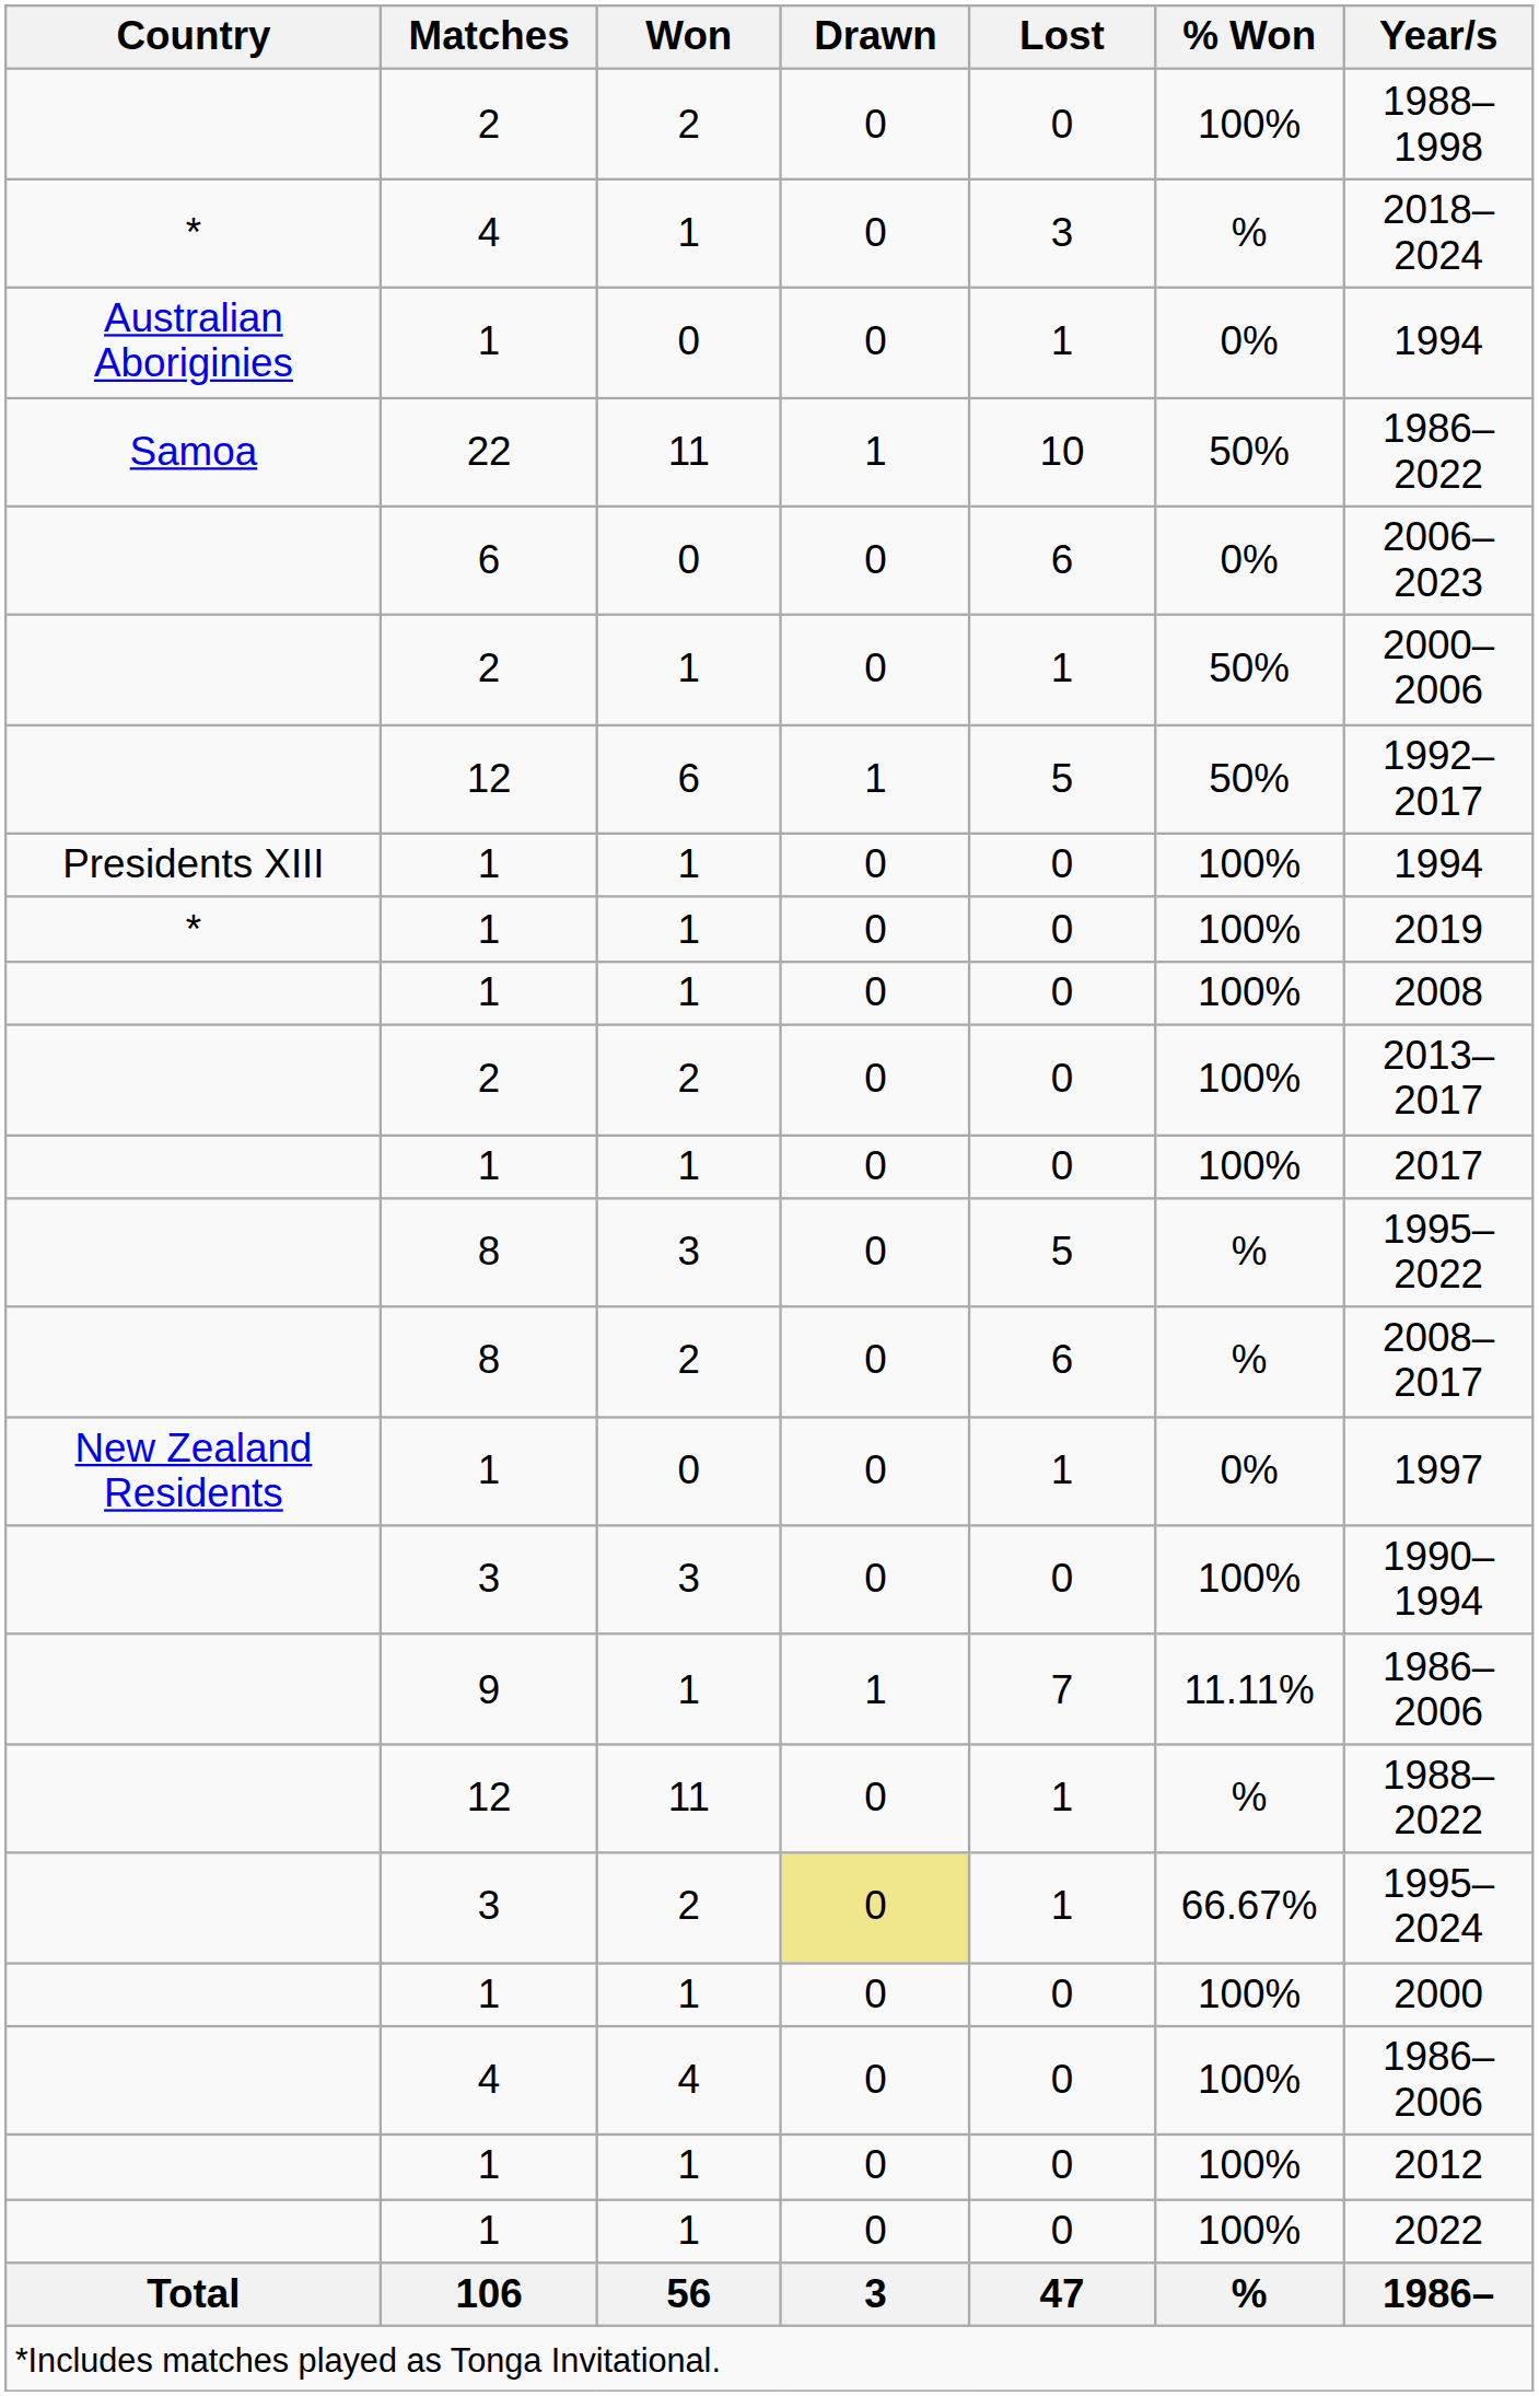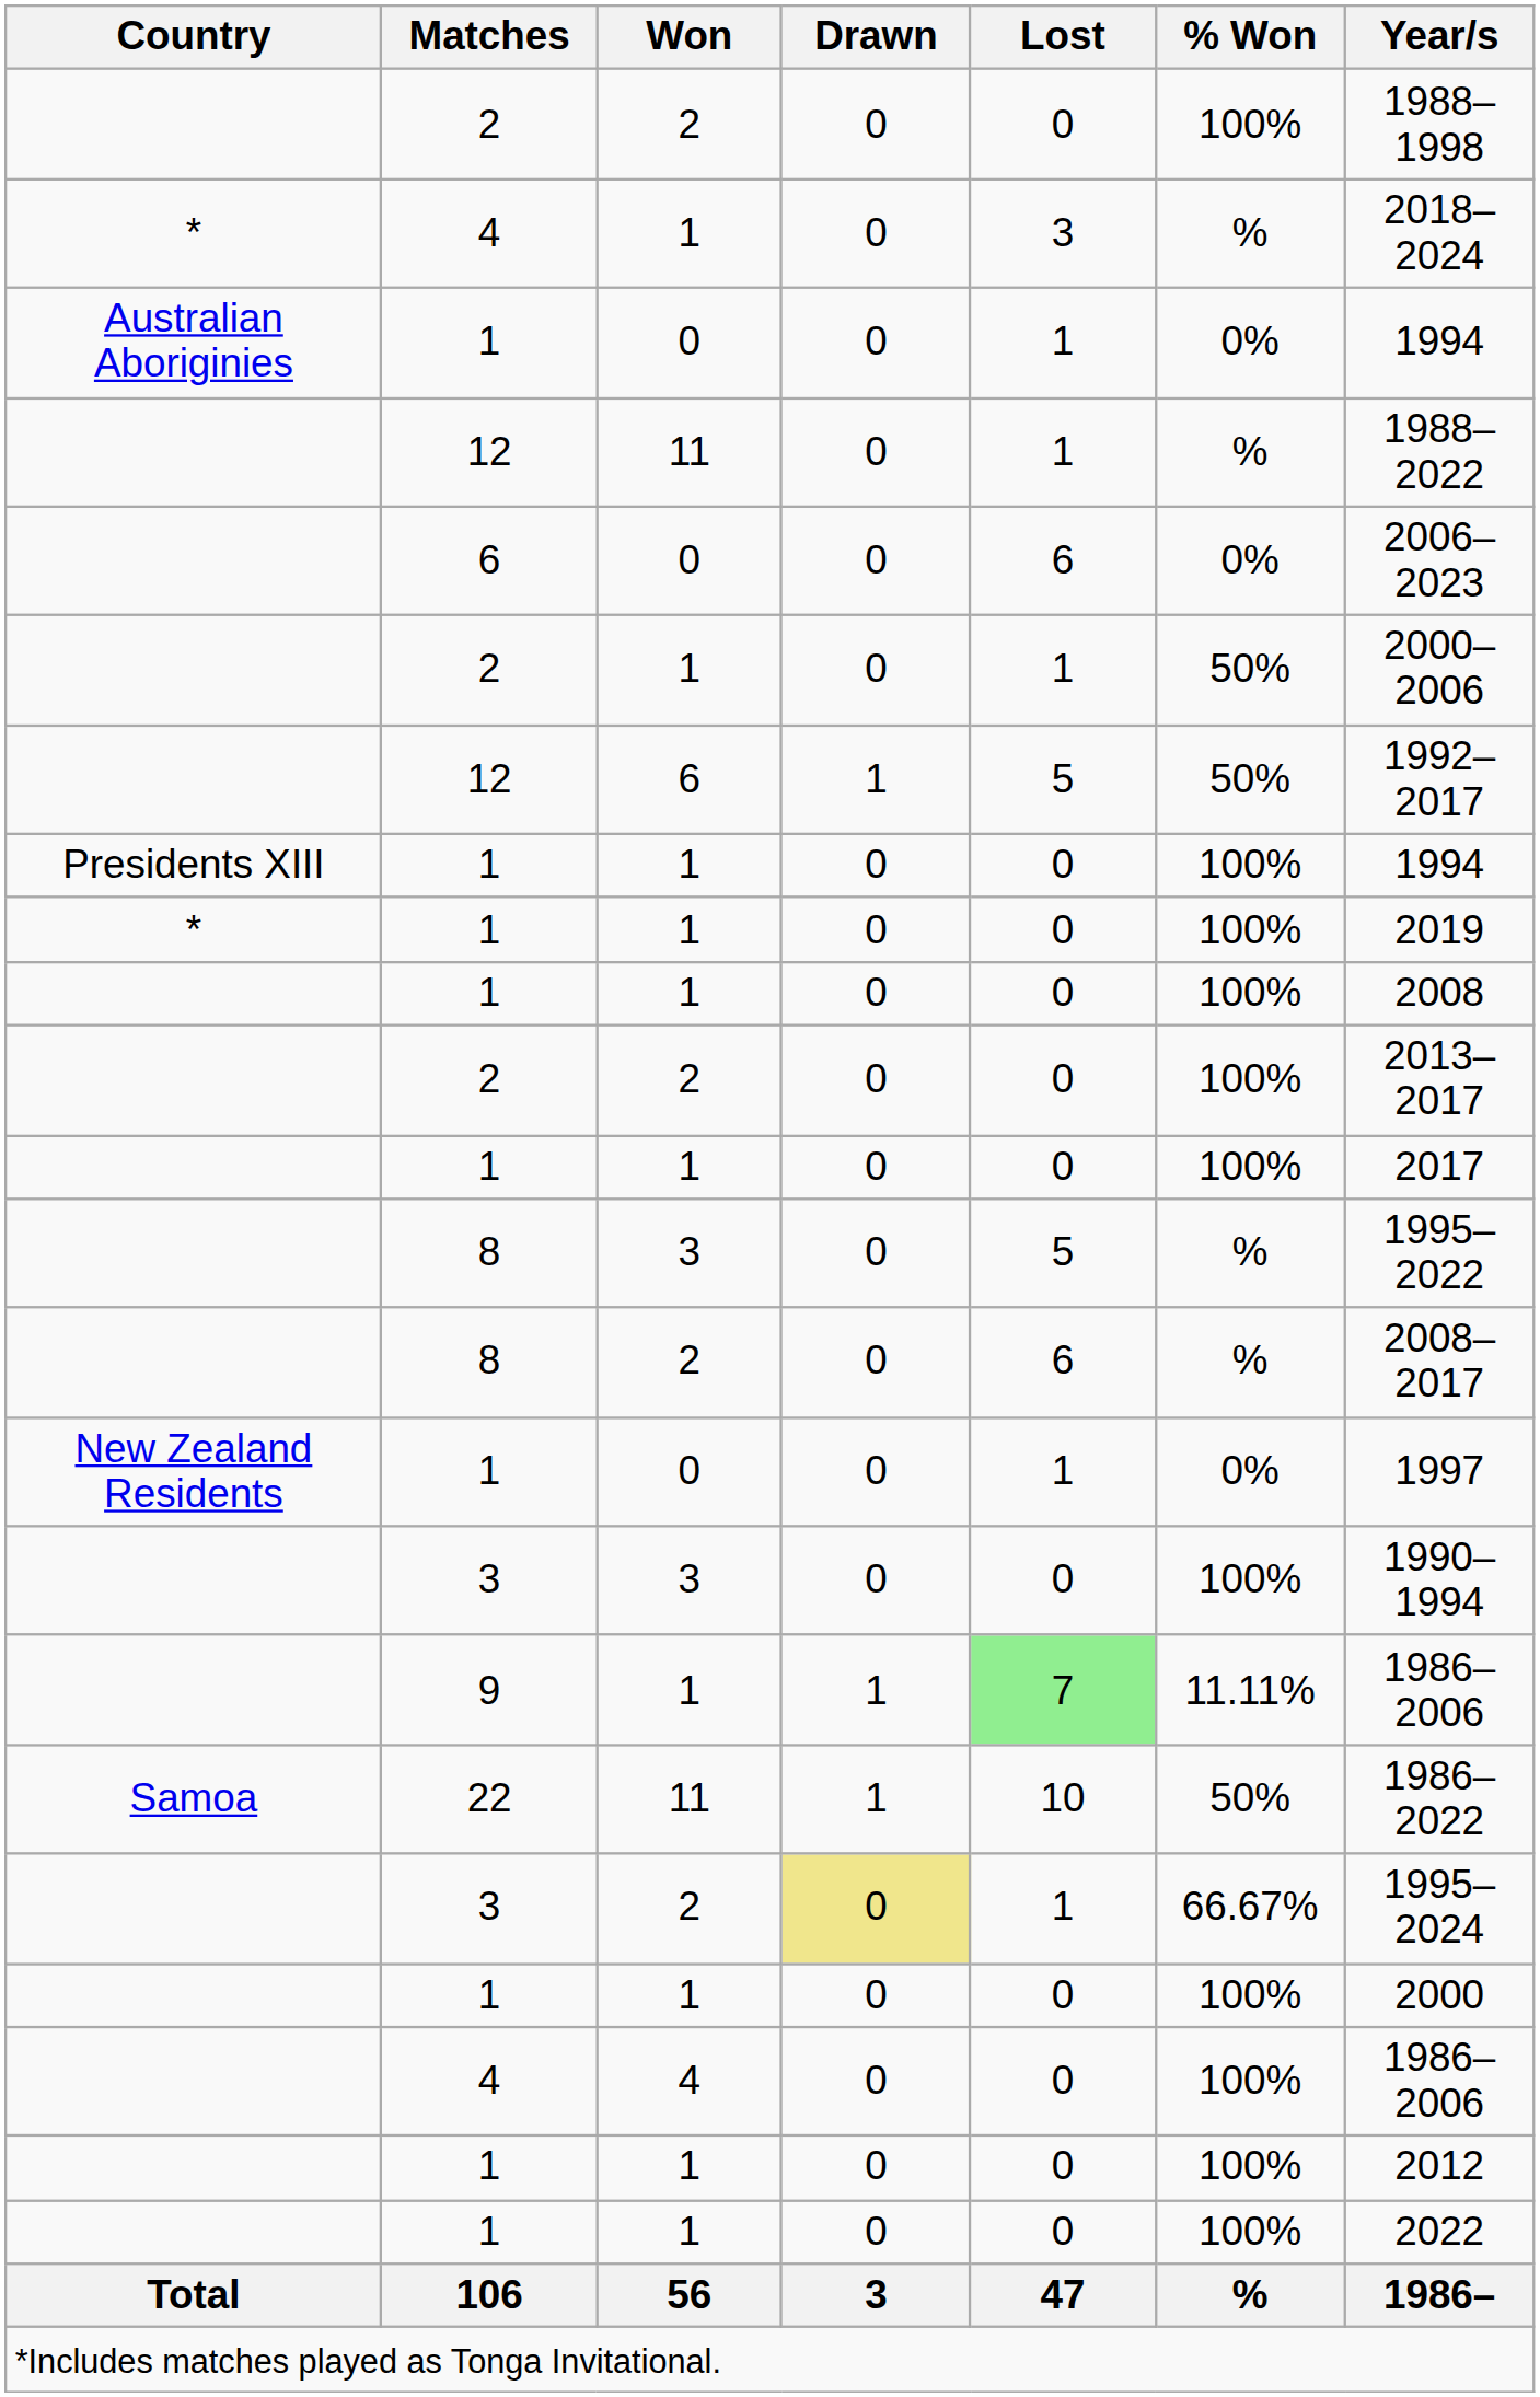 <table class="wikitable sortable" style="text-align:center">
 <tr>
 <th style="width:150px;">Country</th>
 <th width="80">Matches</th>
 <th width="70">Won</th>
 <th width="70">Drawn</th>
 <th width="70">Lost</th>
 <th width="70">% Won</th>
 <th width="70">Year/s</th>
 </tr>
 <tr>
 <td></td>
 <td>2</td>
 <td>2</td>
 <td>0</td>
 <td>0</td>
 <td>100%</td>
 <td>1988–1998</td>
 </tr>
 <tr>
 <td>*</td>
 <td>4</td>
 <td>1</td>
 <td>0</td>
 <td>3</td>
 <td>%</td>
 <td>2018–2024</td>
 </tr>
 <tr>
 <td> <a href='#'>Australian Aboriginies</a></td>
 <td>1</td>
 <td>0</td>
 <td>0</td>
 <td>1</td>
 <td>0%</td>
 <td>1994</td>
 </tr>
 <tr>
-<td><a href='#'>Samoa</a></td>
-<td>22</td>
+<td></td>
+<td>12</td>
 <td>11</td>
+<td>0</td>
 <td>1</td>
-<td>10</td>
-<td>50%</td>
-<td>1986–2022</td>
+<td>%</td>
+<td>1988–2022</td>
 </tr>
 <tr>
 <td></td>
 <td>6</td>
 <td>0</td>
 <td>0</td>
 <td>6</td>
 <td>0%</td>
 <td>2006–2023</td>
 </tr>
 <tr>
 <td></td>
 <td>2</td>
 <td>1</td>
 <td>0</td>
 <td>1</td>
 <td>50%</td>
 <td>2000–2006</td>
 </tr>
 <tr>
 <td></td>
 <td>12</td>
 <td>6</td>
 <td>1</td>
 <td>5</td>
 <td>50%</td>
 <td>1992–2017</td>
 </tr>
 <tr>
 <td> Presidents XIII</td>
 <td>1</td>
 <td>1</td>
 <td>0</td>
 <td>0</td>
 <td>100%</td>
 <td>1994</td>
 </tr>
 <tr>
 <td>*</td>
 <td>1</td>
 <td>1</td>
 <td>0</td>
 <td>0</td>
 <td>100%</td>
 <td>2019</td>
 </tr>
 <tr>
 <td></td>
 <td>1</td>
 <td>1</td>
 <td>0</td>
 <td>0</td>
 <td>100%</td>
 <td>2008</td>
 </tr>
 <tr>
 <td></td>
 <td>2</td>
 <td>2</td>
 <td>0</td>
 <td>0</td>
 <td>100%</td>
 <td>2013–2017</td>
 </tr>
 <tr>
 <td></td>
 <td>1</td>
 <td>1</td>
 <td>0</td>
 <td>0</td>
 <td>100%</td>
 <td>2017</td>
 </tr>
 <tr>
 <td></td>
 <td>8</td>
 <td>3</td>
 <td>0</td>
 <td>5</td>
 <td>%</td>
 <td>1995–2022</td>
 </tr>
 <tr>
 <td></td>
 <td>8</td>
 <td>2</td>
 <td>0</td>
 <td>6</td>
 <td>%</td>
 <td>2008–2017</td>
 </tr>
 <tr>
 <td> <a href='#'>New Zealand Residents</a></td>
 <td>1</td>
 <td>0</td>
 <td>0</td>
 <td>1</td>
 <td>0%</td>
 <td>1997</td>
 </tr>
 <tr>
 <td></td>
 <td>3</td>
 <td>3</td>
 <td>0</td>
 <td>0</td>
 <td>100%</td>
 <td>1990–1994</td>
 </tr>
 <tr>
 <td></td>
 <td>9</td>
 <td>1</td>
 <td>1</td>
-<td>7</td>
+<td style="background: lightgreen;">7</td>
 <td>11.11%</td>
 <td>1986–2006</td>
 </tr>
 <tr>
-<td></td>
-<td>12</td>
+<td><a href='#'>Samoa</a></td>
+<td>22</td>
 <td>11</td>
-<td>0</td>
 <td>1</td>
-<td>%</td>
-<td>1988–2022</td>
+<td>10</td>
+<td>50%</td>
+<td>1986–2022</td>
 </tr>
 <tr>
 <td></td>
 <td>3</td>
 <td>2</td>
 <td style="background: khaki;">0</td>
 <td>1</td>
 <td>66.67%</td>
 <td>1995–2024</td>
 </tr>
 <tr>
 <td></td>
 <td>1</td>
 <td>1</td>
 <td>0</td>
 <td>0</td>
 <td>100%</td>
 <td>2000</td>
 </tr>
 <tr>
 <td></td>
 <td>4</td>
 <td>4</td>
 <td>0</td>
 <td>0</td>
 <td>100%</td>
 <td>1986–2006</td>
 </tr>
 <tr>
 <td></td>
 <td>1</td>
 <td>1</td>
 <td>0</td>
 <td>0</td>
 <td>100%</td>
 <td>2012</td>
 </tr>
 <tr>
 <td></td>
 <td>1</td>
 <td>1</td>
 <td>0</td>
 <td>0</td>
 <td>100%</td>
 <td>2022</td>
 </tr>
 <tr>
 <th>Total</th>
 <th>106</th>
 <th>56</th>
 <th>3</th>
 <th>47</th>
 <th>%</th>
 <th>1986–</th>
 </tr>
 <tr>
 <td align=left colspan=7><small>*Includes matches played as Tonga Invitational.</small></td>
 </tr>
 </table>
